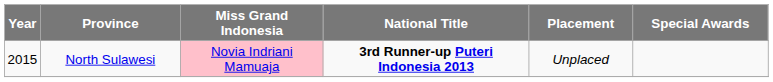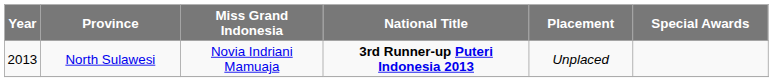 <table class="wikitable sortable" style="font-size: 95%; text-align:center">
 <tr>
 <th width="30" style="background-color:#787878;color:#FFFFFF;">Year</th>
 <th width="250" style="background-color:#787878;color:#FFFFFF;">Province</th>
 <th width="250" style="background-color:#787878;color:#FFFFFF;">Miss Grand Indonesia</th>
 <th width="400" style="background-color:#787878;color:#FFFFFF;">National Title</th>
 <th width="150" style="background-color:#787878;color:#FFFFFF;">Placement</th>
 <th width="250" style="background-color:#787878;color:#FFFFFF;">Special Awards</th>
 </tr>
 <tr>
-<td>2015</td>
+<td>2013</td>
 <td><a href='#'>North Sulawesi</a></td>
-<td style="background: pink;"><a href='#'>Novia Indriani Mamuaja</a></td>
+<td><a href='#'>Novia Indriani Mamuaja</a></td>
 <td><strong>3rd Runner-up <a href='#'>Puteri Indonesia 2013</a></strong></td>
 <td><em>Unplaced</em></td>
 <td></td>
 </tr>
 <tr>
 </tr>
 </table>
